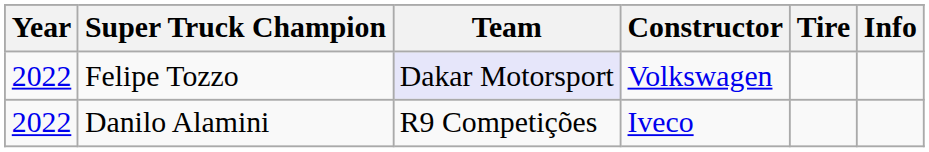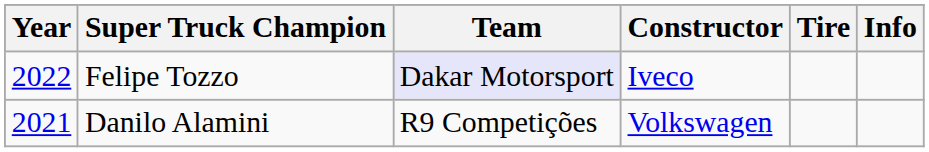 <table class="wikitable">
 <tr>
 <th>Year</th>
 <th>Super Truck Champion</th>
 <th>Team</th>
 <th>Constructor</th>
 <th>Tire</th>
 <th>Info</th>
 </tr>
 <tr>
 <td><a href='#'>2022</a></td>
 <td> Felipe Tozzo</td>
 <td rowspan="1" style="background: lavender;"> Dakar Motorsport</td>
-<td> <a href='#'>Volkswagen</a></td>
+<td> <a href='#'>Iveco</a></td>
 <td align="center"><small></small></td>
 <td align="center"></td>
 </tr>
 <tr>
-<td><a href='#'>2022</a></td>
+<td><a href='#'>2021</a></td>
 <td> Danilo Alamini</td>
 <td rowspan="1"> R9 Competições</td>
-<td> <a href='#'>Iveco</a></td>
+<td> <a href='#'>Volkswagen</a></td>
 <td align="center"><small></small></td>
 </tr>
 </table>
